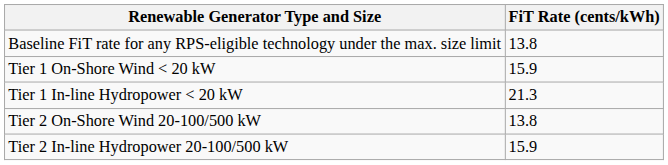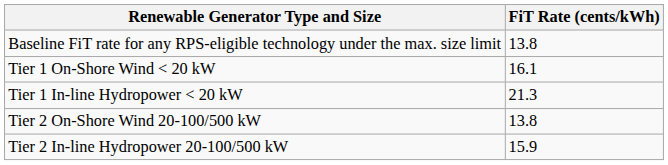 <table class="wikitable">
 <tr>
 <th>Renewable Generator Type and Size</th>
 <th>FiT Rate (cents/kWh)</th>
 </tr>
 <tr>
 <td>Baseline FiT rate for any RPS-eligible technology under the max. size limit</td>
 <td>13.8</td>
 </tr>
 <tr>
 <td>Tier 1 On-Shore Wind < 20 kW</td>
-<td>15.9</td>
+<td>16.1</td>
 </tr>
 <tr>
 <td>Tier 1 In-line Hydropower < 20 kW</td>
 <td>21.3</td>
 </tr>
 <tr>
 <td>Tier 2 On-Shore Wind 20-100/500 kW</td>
 <td>13.8</td>
 </tr>
 <tr>
 <td>Tier 2 In-line Hydropower 20-100/500 kW</td>
 <td>15.9</td>
 </tr>
 </table>
